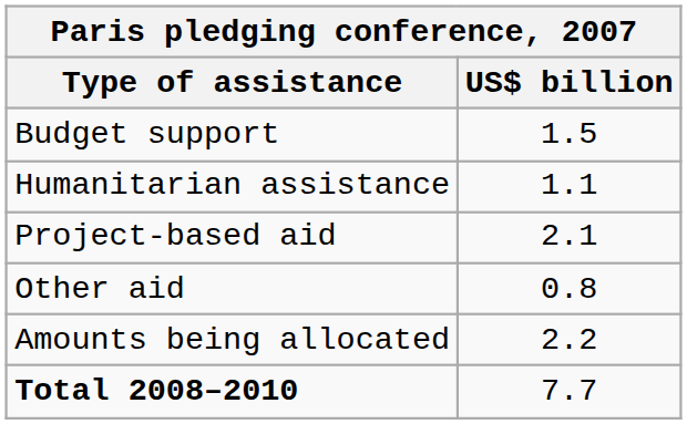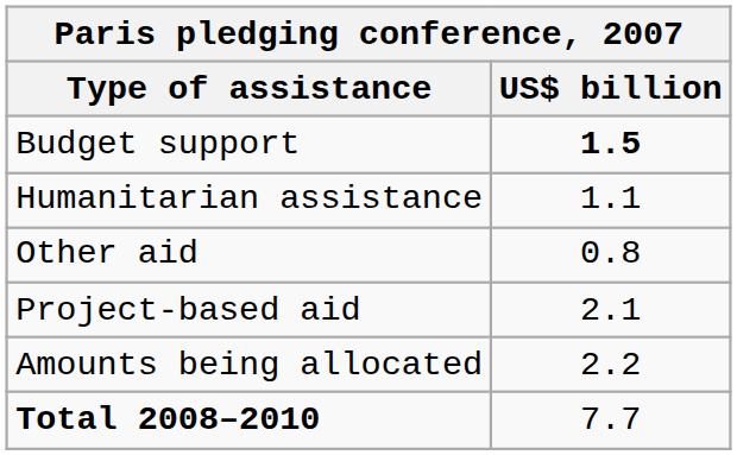 <table class="wikitable" align="right" style="margin-left: 1em">
 <tr>
 <th colspan="2">Paris pledging conference, 2007</th>
 </tr>
 <tr>
 <th>Type of assistance</th>
 <th align=center>US$ billion</th>
 </tr>
 <tr>
 <td>Budget support</td>
-<td align=center>1.5</td>
+<td align=center><strong>1.5</strong></td>
 </tr>
 <tr>
 <td>Humanitarian assistance</td>
 <td align=center>1.1</td>
 </tr>
 <tr>
+<td>Other aid</td>
+<td align=center>0.8</td>
+</tr>
+<tr>
 <td>Project-based aid</td>
 <td align=center>2.1</td>
-</tr>
-<tr>
-<td>Other aid</td>
-<td align=center>0.8</td>
 </tr>
 <tr>
 <td>Amounts being allocated</td>
 <td align=center>2.2</td>
 </tr>
 <tr>
 <td><strong>Total 2008–2010</strong></td>
 <td align=center>7.7</td>
 </tr>
 </table>
